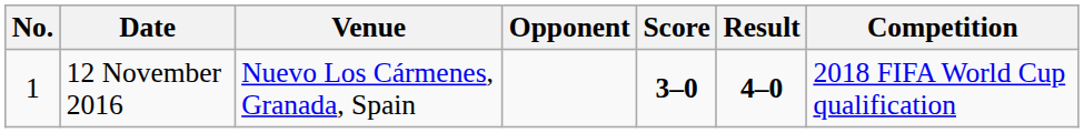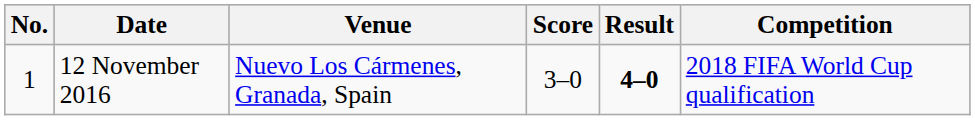 <table class="wikitable plainrowheaders sortable">
 <tr>
 <th>No.</th>
 <th>Date</th>
 <th>Venue</th>
-<th>Opponent</th>
 <th>Score</th>
 <th>Result</th>
 <th>Competition</th>
 </tr>
 <tr>
 <td align=center>1</td>
 <td>12 November 2016</td>
 <td><a href='#'>Nuevo Los Cármenes</a>, <a href='#'>Granada</a>, Spain</td>
-<td></td>
-<td align=center><strong>3–0</strong></td>
+<td align=center>3–0</td>
 <td align=center><strong>4–0</strong></td>
 <td><a href='#'>2018 FIFA World Cup qualification</a></td>
 </tr>
 </table>
